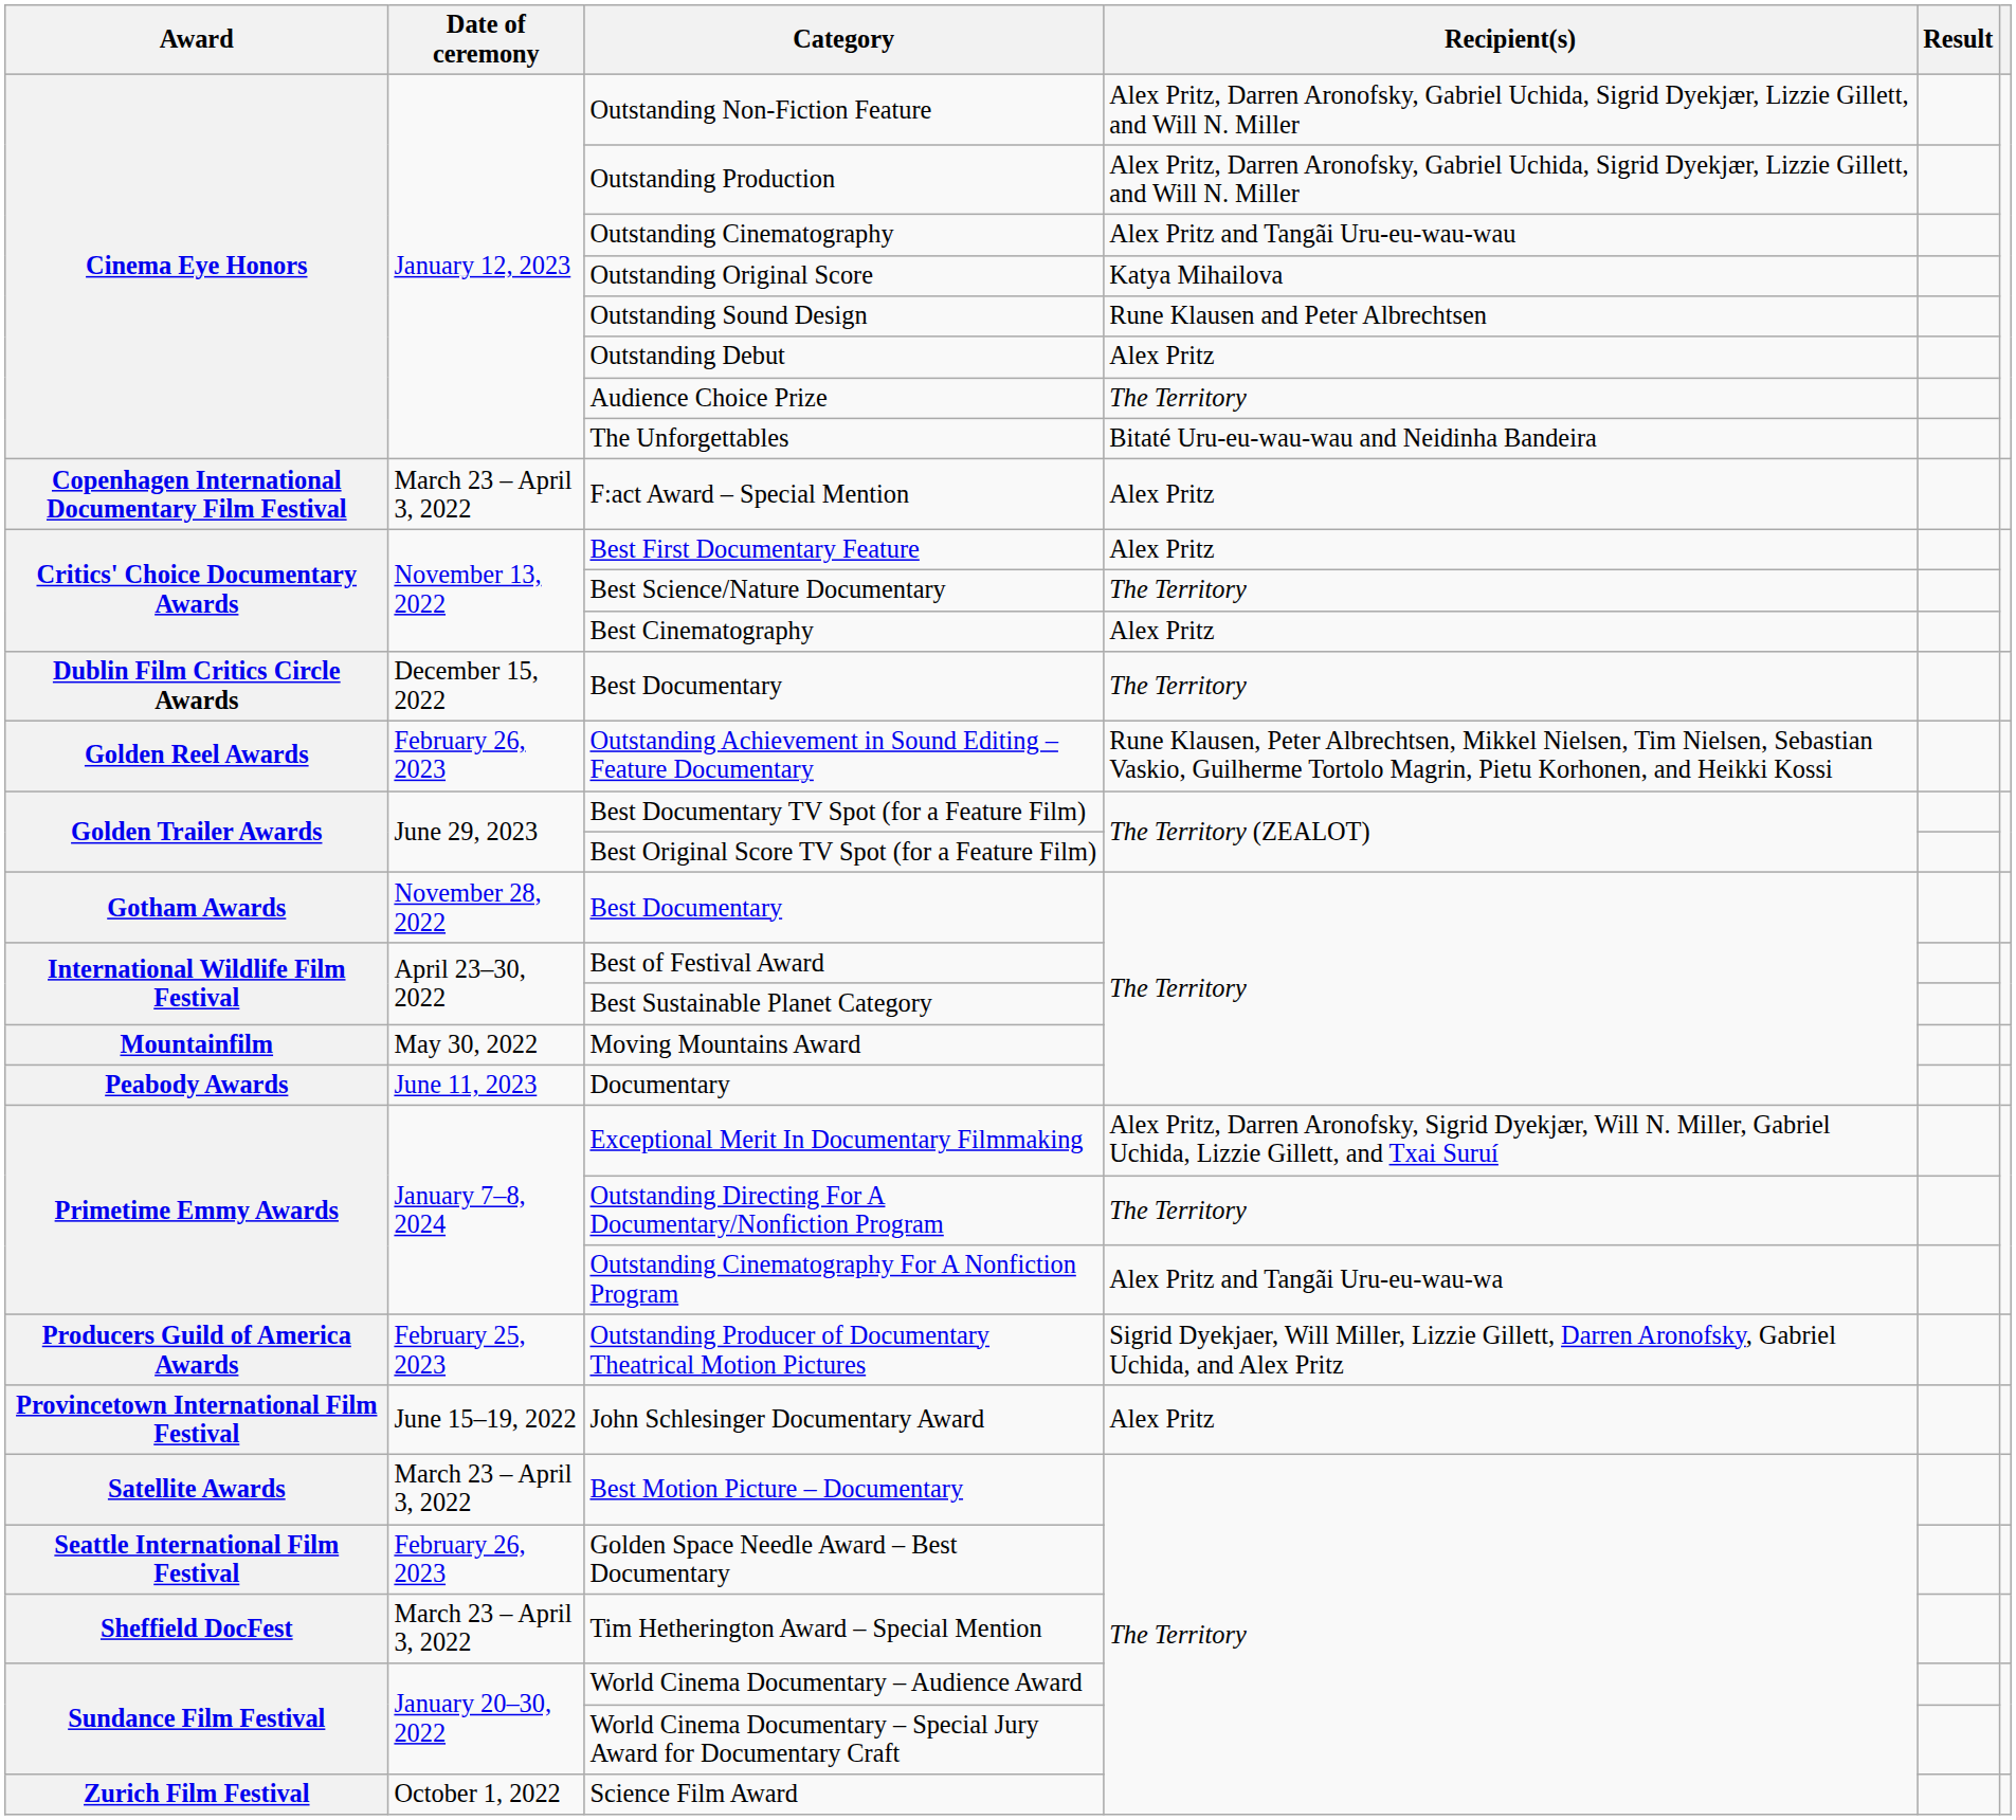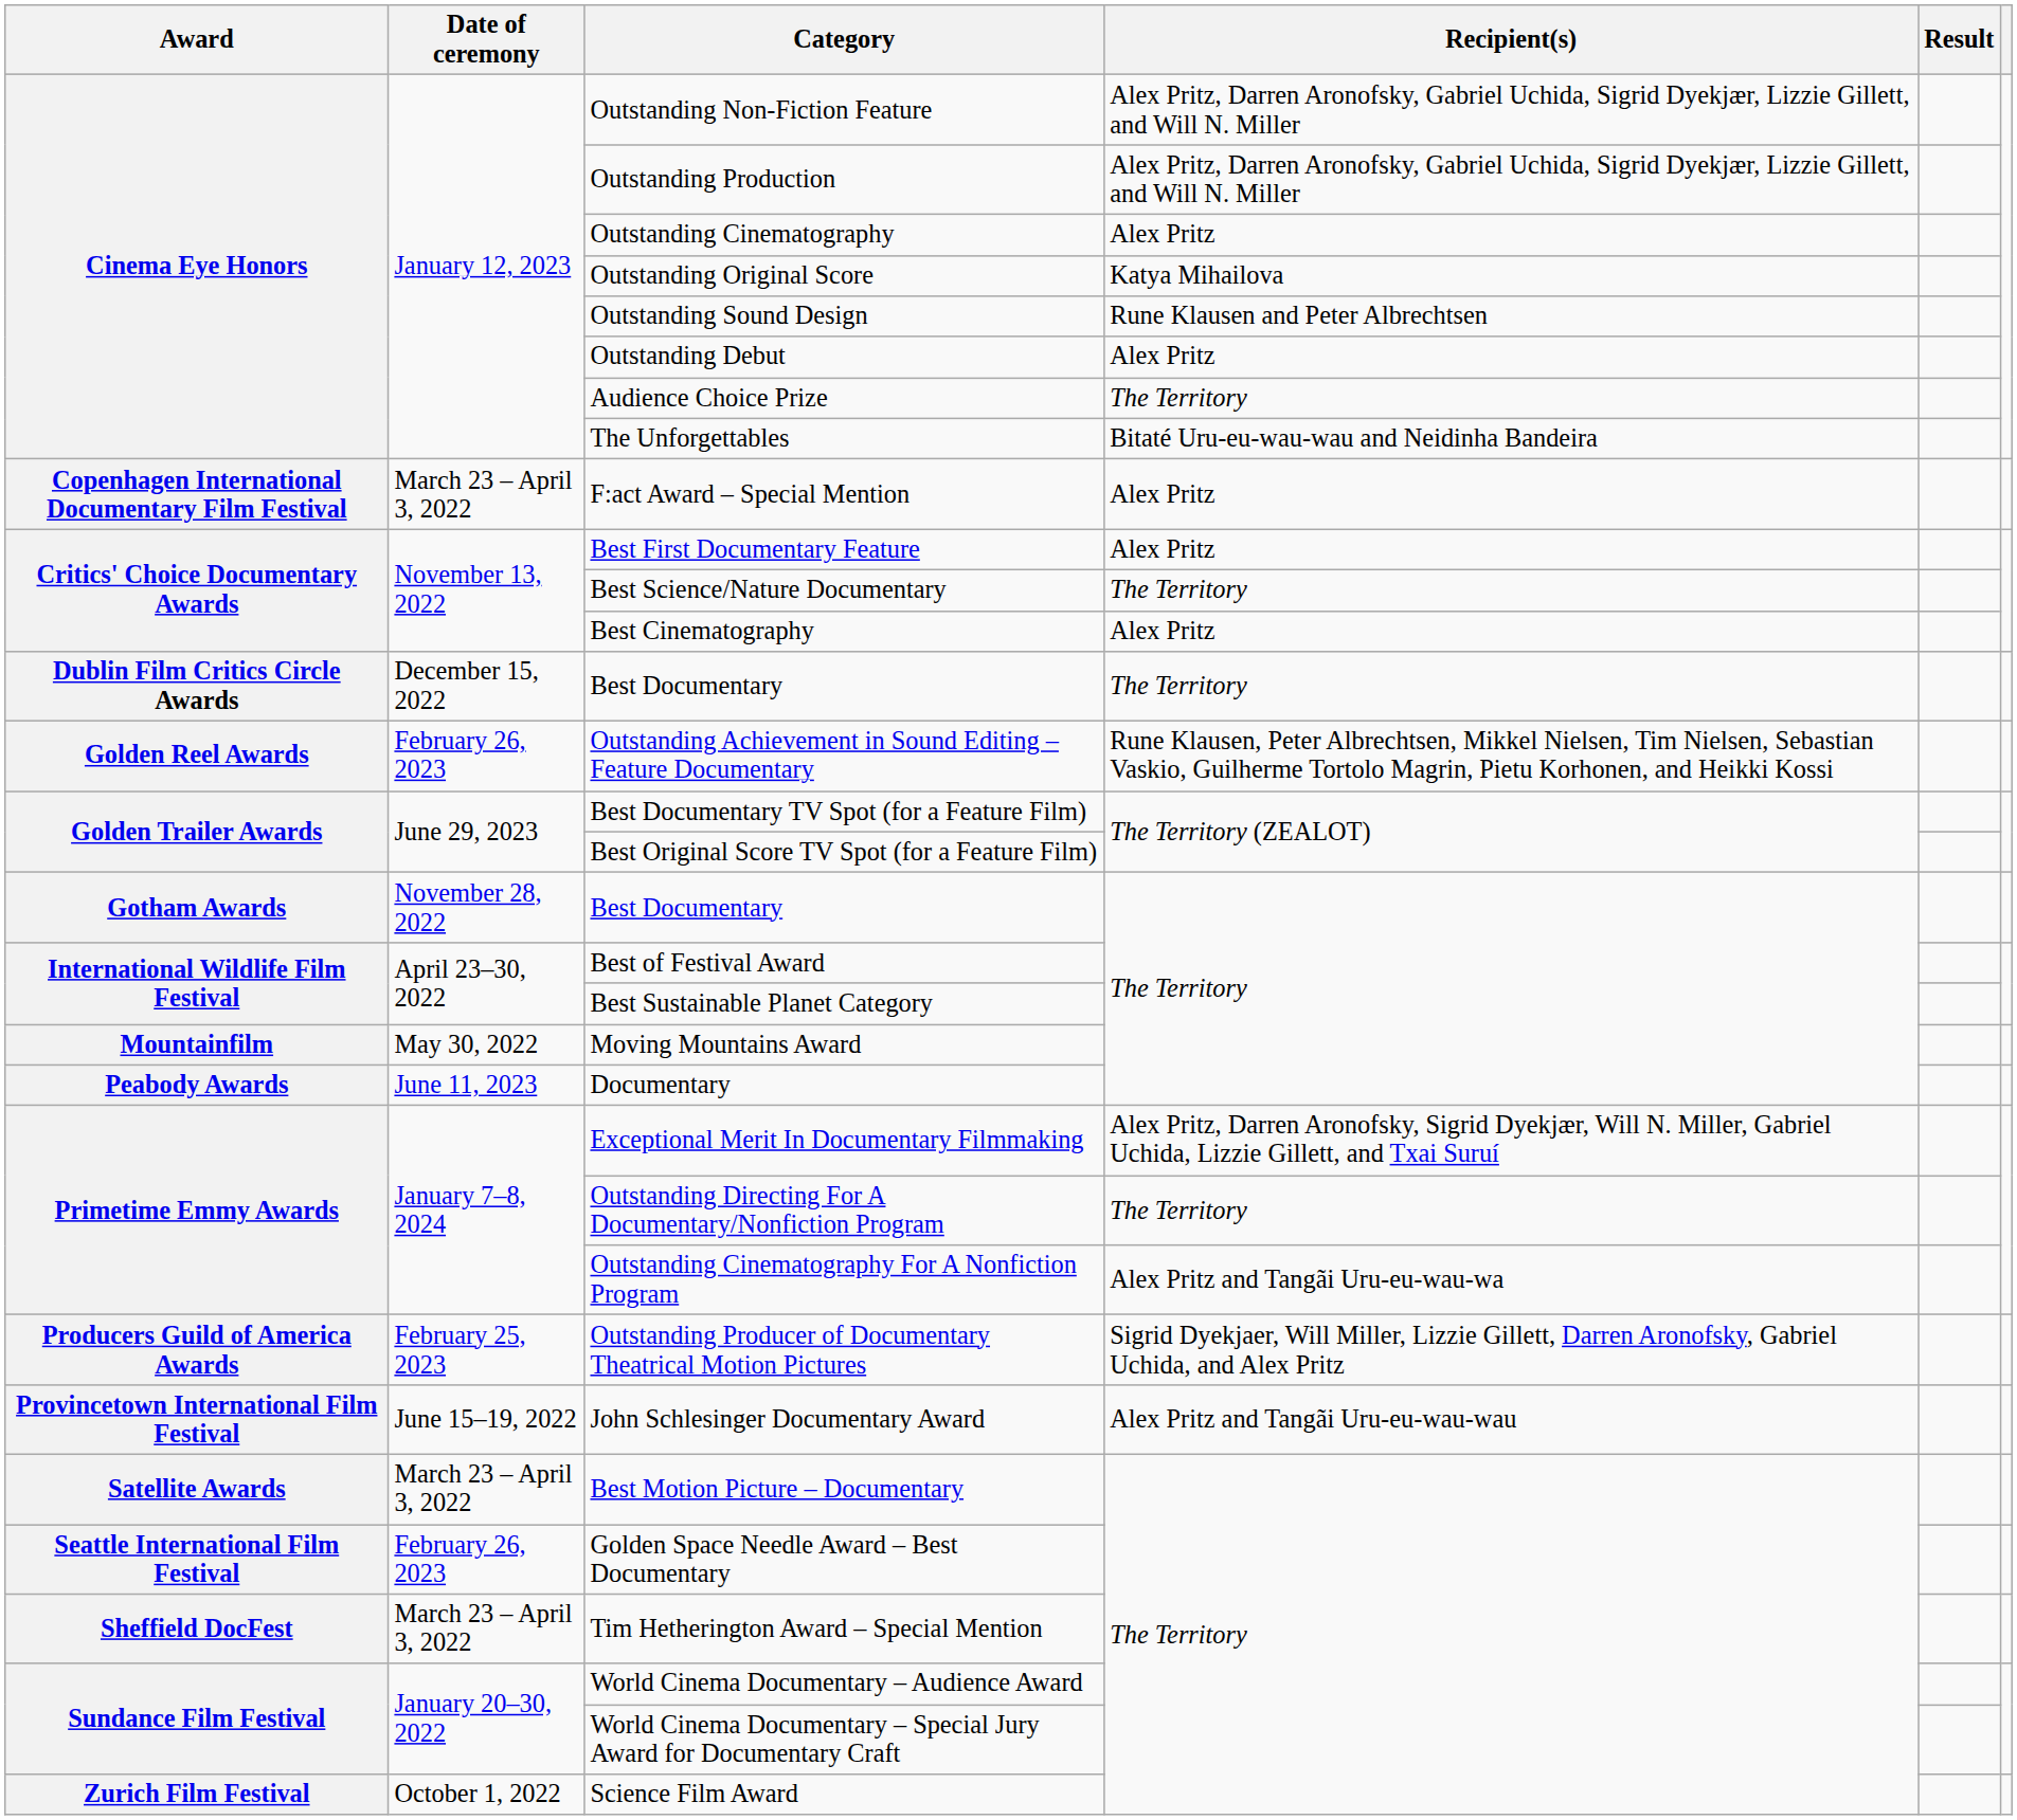 <table class="wikitable plainrowheaders sortable">
 <tr>
 <th scope="col">Award</th>
 <th scope="col">Date of ceremony</th>
 <th scope="col">Category</th>
 <th scope="col">Recipient(s)</th>
 <th scope="col">Result</th>
 <th scope="col" class="unsortable"></th>
 </tr>
 <tr>
 <th rowspan="8" scope="row"><a href='#'>Cinema Eye Honors</a></th>
 <td rowspan="8"><a href='#'>January 12, 2023</a></td>
 <td>Outstanding Non-Fiction Feature</td>
 <td>Alex Pritz, Darren Aronofsky, Gabriel Uchida, Sigrid Dyekjær, Lizzie Gillett, and Will N. Miller</td>
 <td></td>
 <td rowspan="8" style="text-align:center;"><br></td>
 </tr>
 <tr>
 <td>Outstanding Production</td>
 <td>Alex Pritz, Darren Aronofsky, Gabriel Uchida, Sigrid Dyekjær, Lizzie Gillett, and Will N. Miller</td>
 <td></td>
 </tr>
 <tr>
 <td>Outstanding Cinematography</td>
-<td>Alex Pritz and Tangãi Uru-eu-wau-wau</td>
+<td>Alex Pritz</td>
 <td></td>
 </tr>
 <tr>
 <td>Outstanding Original Score</td>
 <td>Katya Mihailova</td>
 <td></td>
 </tr>
 <tr>
 <td>Outstanding Sound Design</td>
 <td>Rune Klausen and Peter Albrechtsen</td>
 <td></td>
 </tr>
 <tr>
 <td>Outstanding Debut</td>
 <td>Alex Pritz</td>
 <td></td>
 </tr>
 <tr>
 <td>Audience Choice Prize</td>
 <td><em>The Territory</em></td>
 <td></td>
 </tr>
 <tr>
 <td>The Unforgettables</td>
 <td>Bitaté Uru-eu-wau-wau and Neidinha Bandeira</td>
 <td></td>
 </tr>
 <tr>
 <th scope="row"><a href='#'>Copenhagen International Documentary Film Festival</a></th>
 <td>March 23 – April 3, 2022</td>
 <td>F:act Award – Special Mention</td>
 <td>Alex Pritz</td>
 <td></td>
 <td style="text-align:center;"></td>
 </tr>
 <tr>
 <th scope="row" rowspan="3"><a href='#'>Critics' Choice Documentary Awards</a></th>
 <td rowspan="3"><a href='#'>November 13, 2022</a></td>
 <td><a href='#'>Best First Documentary Feature</a></td>
 <td>Alex Pritz</td>
 <td></td>
 <td rowspan="3" style="text-align:center;"><br></td>
 </tr>
 <tr>
 <td>Best Science/Nature Documentary</td>
 <td><em>The Territory</em></td>
 <td></td>
 </tr>
 <tr>
 <td>Best Cinematography</td>
 <td>Alex Pritz</td>
 <td></td>
 </tr>
 <tr>
 <th scope="row"><a href='#'>Dublin Film Critics Circle</a> Awards</th>
 <td>December 15, 2022</td>
 <td>Best Documentary</td>
 <td><em>The Territory</em></td>
 <td></td>
 <td style="text-align:center;"><br></td>
 </tr>
 <tr>
 <th scope="row"><a href='#'>Golden Reel Awards</a></th>
 <td><a href='#'>February 26, 2023</a></td>
 <td><a href='#'>Outstanding Achievement in Sound Editing – Feature Documentary</a></td>
 <td>Rune Klausen, Peter Albrechtsen, Mikkel Nielsen, Tim Nielsen, Sebastian Vaskio, Guilherme Tortolo Magrin, Pietu Korhonen, and Heikki Kossi</td>
 <td></td>
 <td style="text-align:center;"></td>
 </tr>
 <tr>
 <th scope="row" rowspan="2"><a href='#'>Golden Trailer Awards</a></th>
 <td rowspan="2">June 29, 2023</td>
 <td>Best Documentary TV Spot (for a Feature Film)</td>
 <td rowspan="2"><em>The Territory</em> (ZEALOT)</td>
 <td></td>
 <td rowspan="2" style="text-align:center;"></td>
 </tr>
 <tr>
 <td>Best Original Score TV Spot (for a Feature Film)</td>
 <td></td>
 </tr>
 <tr>
 <th scope="row"><a href='#'>Gotham Awards</a></th>
 <td><a href='#'>November 28, 2022</a></td>
 <td><a href='#'>Best Documentary</a></td>
 <td rowspan="5"><em>The Territory</em></td>
 <td></td>
 <td style="text-align:center;"></td>
 </tr>
 <tr>
 <th scope="row" rowspan="2"><a href='#'>International Wildlife Film Festival</a></th>
 <td rowspan="2">April 23–30, 2022</td>
 <td>Best of Festival Award</td>
 <td></td>
 <td rowspan="2" style="text-align:center;"><br></td>
 </tr>
 <tr>
 <td>Best Sustainable Planet Category</td>
 <td></td>
 </tr>
 <tr>
 <th scope="row"><a href='#'>Mountainfilm</a></th>
 <td>May 30, 2022</td>
 <td>Moving Mountains Award</td>
 <td></td>
 <td style="text-align:center;"></td>
 </tr>
 <tr>
 <th scope="row"><a href='#'>Peabody Awards</a></th>
 <td><a href='#'>June 11, 2023</a></td>
 <td>Documentary</td>
 <td></td>
 <td align="center"></td>
 </tr>
 <tr>
 <th scope="row" rowspan="3"><a href='#'>Primetime Emmy Awards</a></th>
 <td rowspan="3"><a href='#'>January 7–8, 2024</a></td>
 <td><a href='#'>Exceptional Merit In Documentary Filmmaking</a></td>
 <td>Alex Pritz, Darren Aronofsky, Sigrid Dyekjær, Will N. Miller, Gabriel Uchida, Lizzie Gillett, and <a href='#'>Txai Suruí</a></td>
 <td></td>
 <td rowspan="3" style="text-align:center;"></td>
 </tr>
 <tr>
 <td><a href='#'>Outstanding Directing For A Documentary/Nonfiction Program</a></td>
 <td><em>The Territory</em></td>
 <td></td>
 </tr>
 <tr>
 <td><a href='#'>Outstanding Cinematography For A Nonfiction Program</a></td>
 <td>Alex Pritz and Tangãi Uru-eu-wau-wa</td>
 <td></td>
 </tr>
 <tr>
 <th scope="row"><a href='#'>Producers Guild of America Awards</a></th>
 <td><a href='#'>February 25, 2023</a></td>
 <td><a href='#'>Outstanding Producer of Documentary Theatrical Motion Pictures</a></td>
 <td>Sigrid Dyekjaer, Will Miller, Lizzie Gillett, <a href='#'>Darren Aronofsky</a>, Gabriel Uchida, and Alex Pritz</td>
 <td></td>
 <td style="text-align:center;"><br></td>
 </tr>
 <tr>
 <th scope="row"><a href='#'>Provincetown International Film Festival</a></th>
 <td>June 15–19, 2022</td>
 <td>John Schlesinger Documentary Award</td>
-<td>Alex Pritz</td>
+<td>Alex Pritz and Tangãi Uru-eu-wau-wau</td>
 <td></td>
 <td style="text-align:center;"><br></td>
 </tr>
 <tr>
 <th scope="row"><a href='#'>Satellite Awards</a></th>
 <td>March 23 – April 3, 2022</td>
 <td><a href='#'>Best Motion Picture – Documentary</a></td>
 <td rowspan="6"><em>The Territory</em></td>
 <td></td>
 <td style="text-align:center;"><br><br></td>
 </tr>
 <tr>
 <th scope="row"><a href='#'>Seattle International Film Festival</a></th>
 <td><a href='#'>February 26, 2023</a></td>
 <td>Golden Space Needle Award – Best Documentary</td>
 <td></td>
 <td style="text-align:center;"></td>
 </tr>
 <tr>
 <th scope="row"><a href='#'>Sheffield DocFest</a></th>
 <td>March 23 – April 3, 2022</td>
 <td>Tim Hetherington Award – Special Mention</td>
 <td></td>
 <td style="text-align:center;"></td>
 </tr>
 <tr>
 <th scope="row" rowspan="2"><a href='#'>Sundance Film Festival</a></th>
 <td rowspan="2"><a href='#'>January 20–30, 2022</a></td>
 <td>World Cinema Documentary – Audience Award</td>
 <td></td>
 <td rowspan="2" style="text-align:center;"><br></td>
 </tr>
 <tr>
 <td>World Cinema Documentary – Special Jury Award for Documentary Craft</td>
 <td></td>
 </tr>
 <tr>
 <th scope="row"><a href='#'>Zurich Film Festival</a></th>
 <td>October 1, 2022</td>
 <td>Science Film Award</td>
 <td></td>
 <td style="text-align:center;"></td>
 </tr>
 </table>
